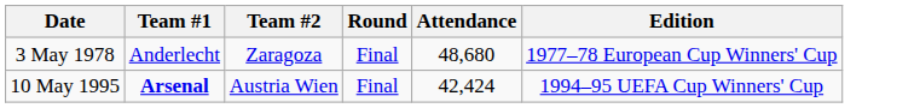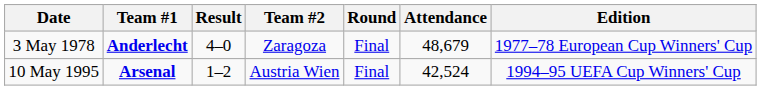 <table class="wikitable plainrowheaders sortable" style="text-align:center">
 <tr>
 <th>Date</th>
 <th>Team #1</th>
+<th>Result</th>
 <th>Team #2</th>
 <th>Round</th>
 <th>Attendance</th>
 <th>Edition</th>
 </tr>
 <tr>
 <td>3 May 1978</td>
-<td> <a href='#'>Anderlecht</a></td>
+<td><strong> <a href='#'>Anderlecht</a></strong></td>
+<td>4–0</td>
 <td> <a href='#'>Zaragoza</a></td>
 <td><a href='#'>Final</a></td>
-<td>48,680</td>
+<td>48,679</td>
 <td><a href='#'>1977–78 European Cup Winners' Cup</a></td>
 </tr>
 <tr>
 <td>10 May 1995</td>
 <td><strong> <a href='#'>Arsenal</a></strong></td>
+<td>1–2</td>
 <td> <a href='#'>Austria Wien</a></td>
 <td><a href='#'>Final</a></td>
-<td>42,424</td>
+<td>42,524</td>
 <td><a href='#'>1994–95 UEFA Cup Winners' Cup</a></td>
 </tr>
 </table>
